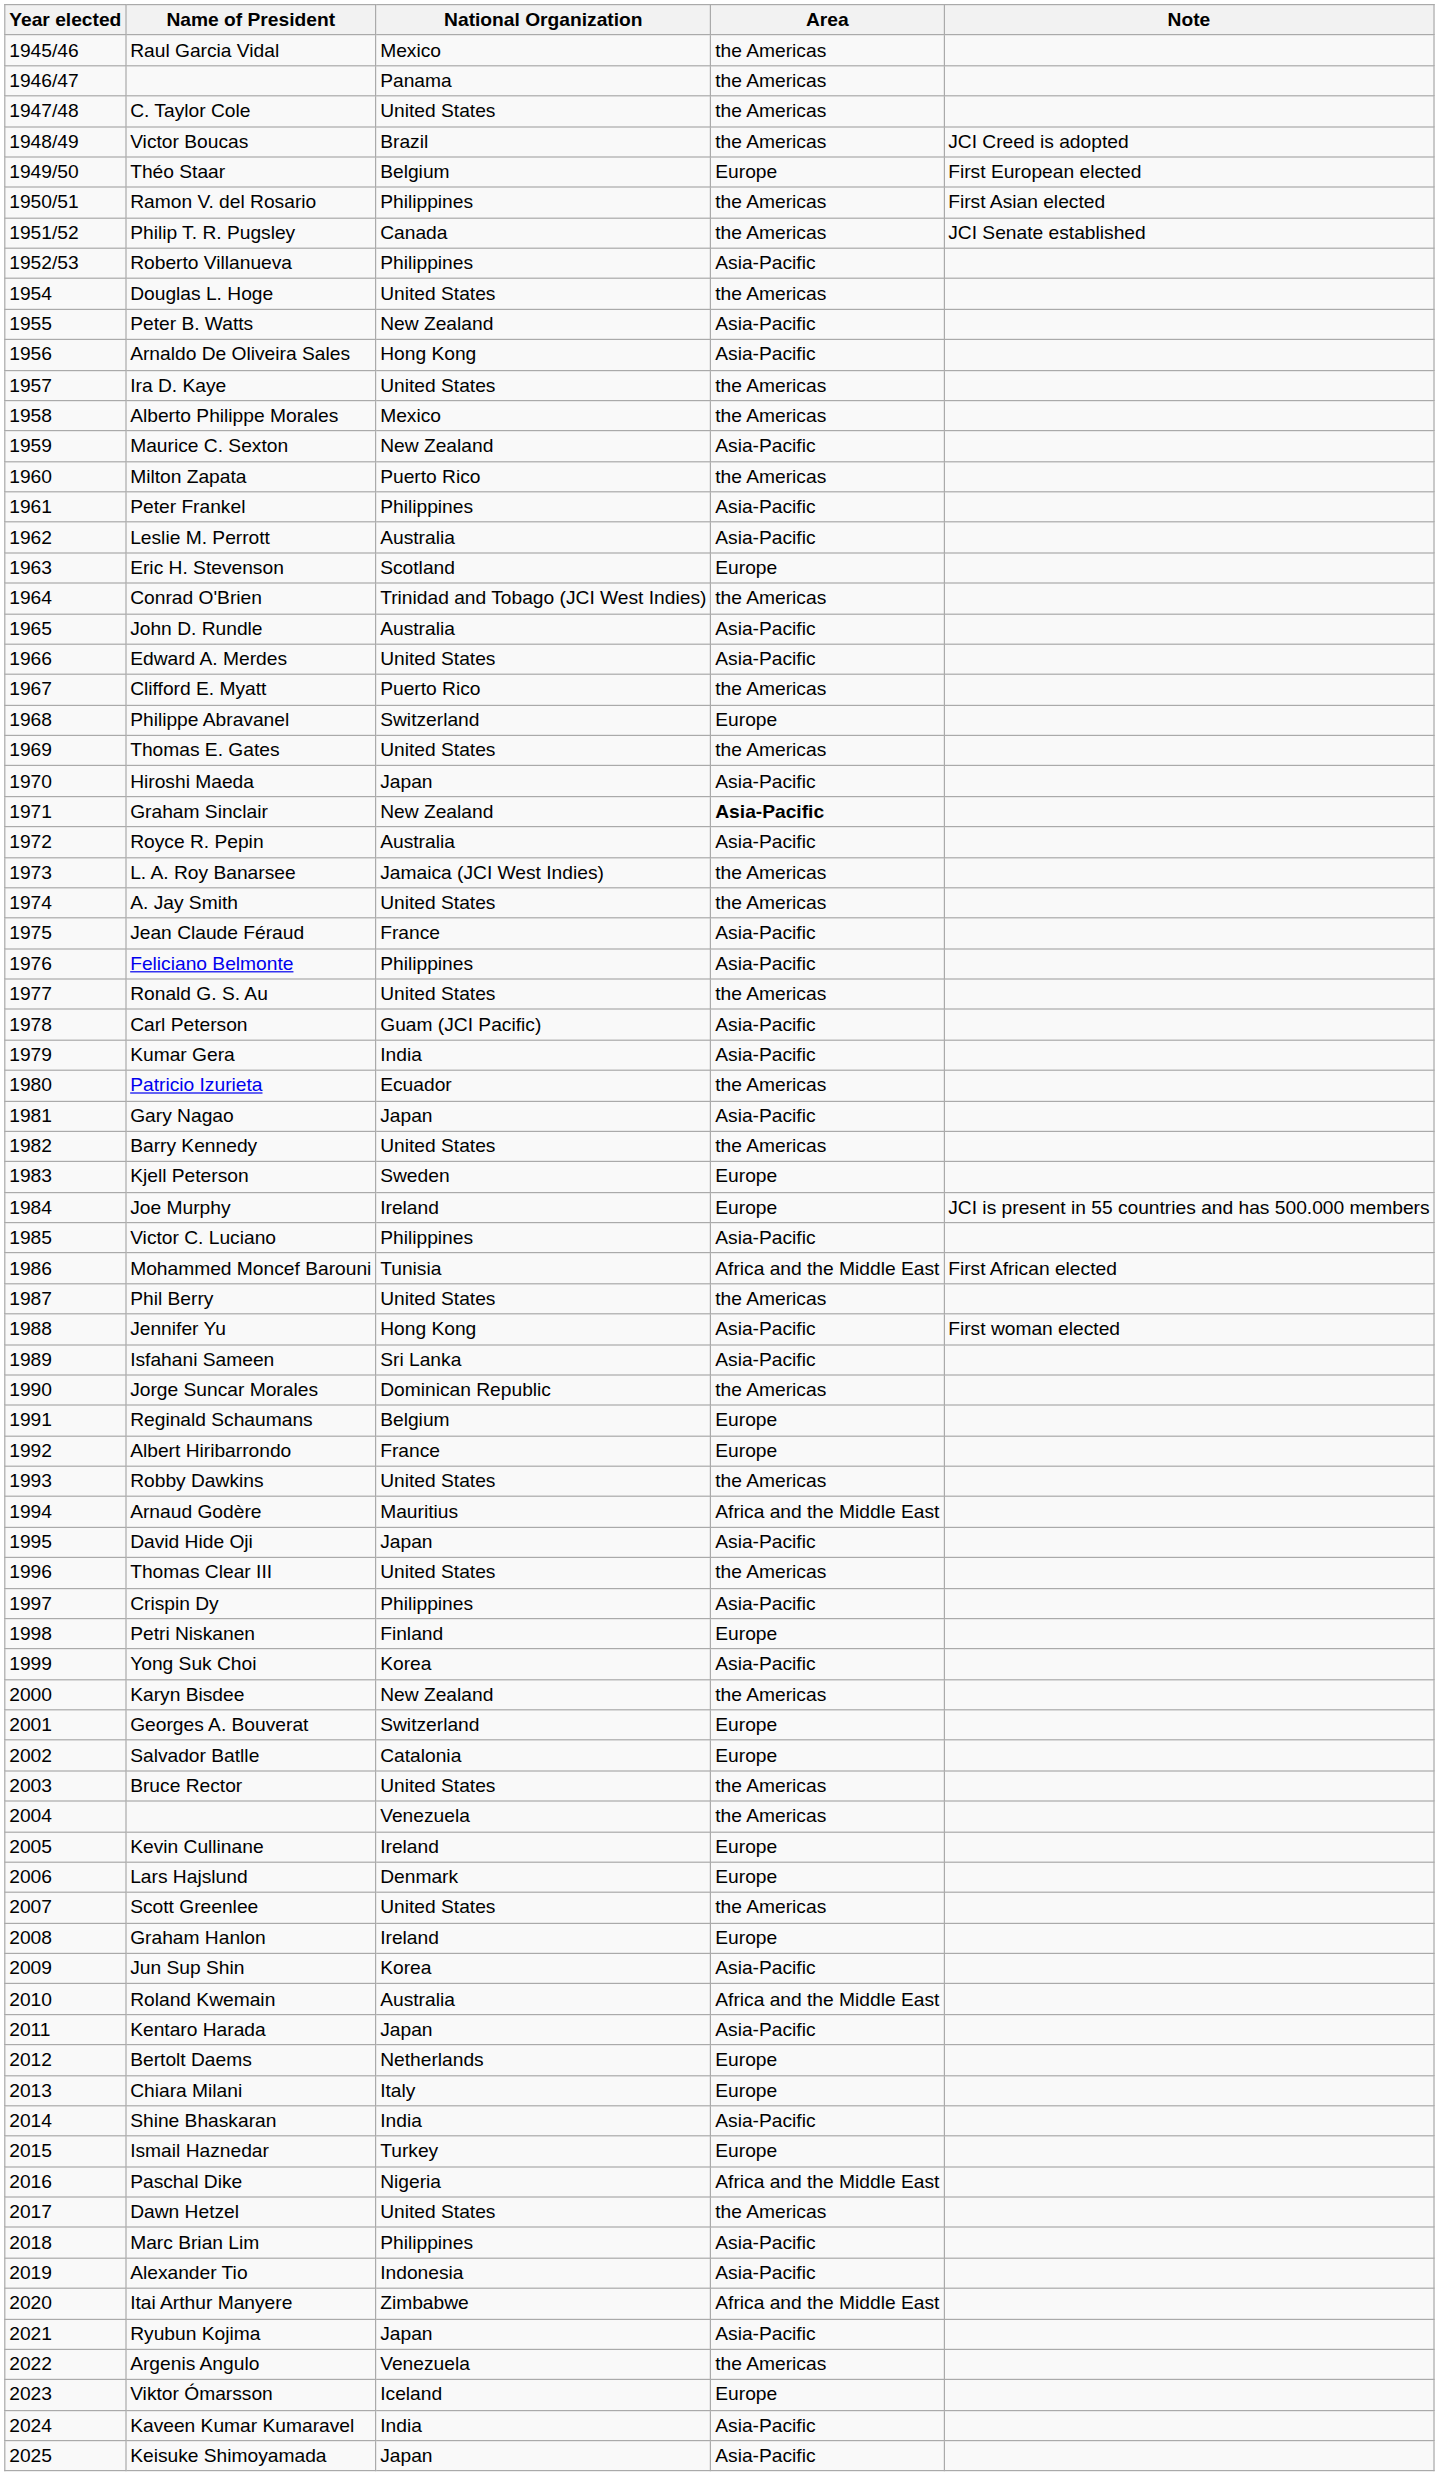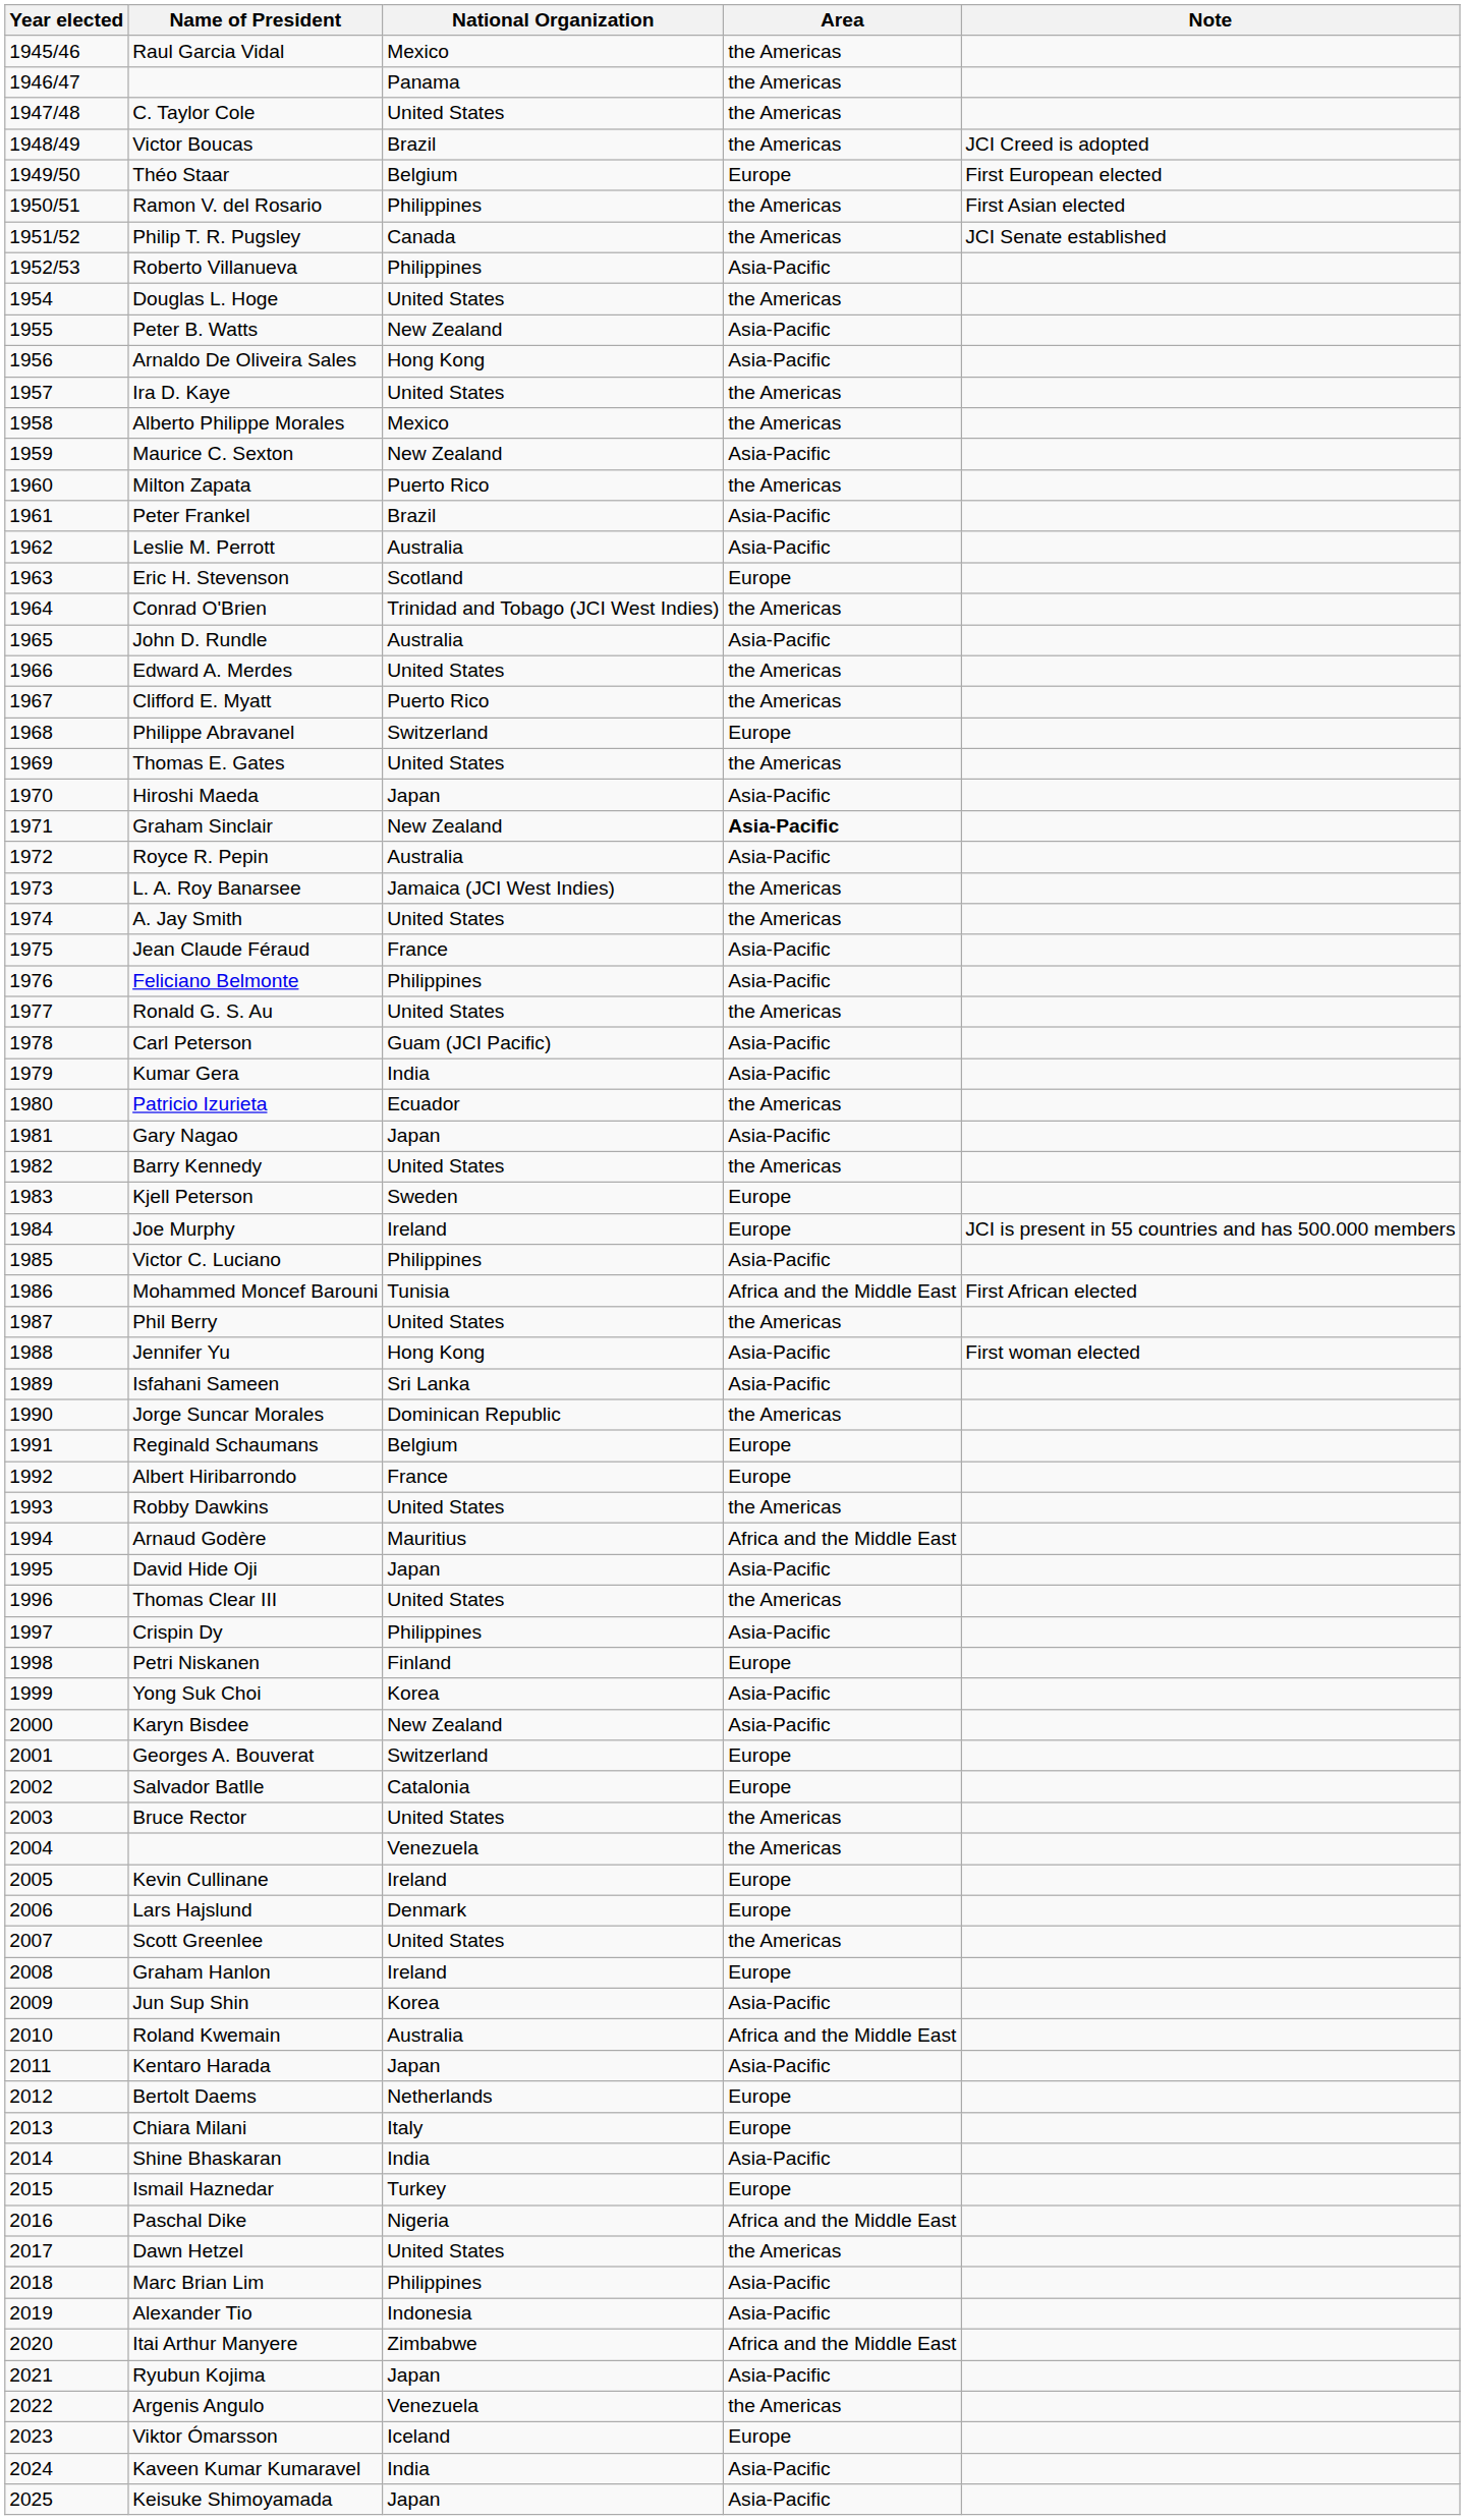 <table class="sortable wikitable" style="margin-left: auto; margin-right: auto;">
 <tr>
 <th>Year elected</th>
 <th>Name of President</th>
 <th>National Organization</th>
 <th>Area</th>
 <th>Note</th>
 </tr>
 <tr>
 <td>1945/46</td>
 <td>Raul Garcia Vidal</td>
 <td>Mexico</td>
 <td>the Americas</td>
 <td></td>
 </tr>
 <tr>
 <td>1946/47</td>
 <td></td>
 <td>Panama</td>
 <td>the Americas</td>
 <td></td>
 </tr>
 <tr>
 <td>1947/48</td>
 <td>C. Taylor Cole</td>
 <td>United States</td>
 <td>the Americas</td>
 <td></td>
 </tr>
 <tr>
 <td>1948/49</td>
 <td>Victor Boucas</td>
 <td>Brazil</td>
 <td>the Americas</td>
 <td>JCI Creed is adopted</td>
 </tr>
 <tr>
 <td>1949/50</td>
 <td>Théo Staar</td>
 <td>Belgium</td>
 <td>Europe</td>
 <td>First European elected</td>
 </tr>
 <tr>
 <td>1950/51</td>
 <td>Ramon V. del Rosario</td>
 <td>Philippines</td>
 <td>the Americas</td>
 <td>First Asian elected</td>
 </tr>
 <tr>
 <td>1951/52</td>
 <td>Philip T. R. Pugsley</td>
 <td>Canada</td>
 <td>the Americas</td>
 <td>JCI Senate established</td>
 </tr>
 <tr>
 <td>1952/53</td>
 <td>Roberto Villanueva</td>
 <td>Philippines</td>
 <td>Asia-Pacific</td>
 <td></td>
 </tr>
 <tr>
 <td>1954</td>
 <td>Douglas L. Hoge</td>
 <td>United States</td>
 <td>the Americas</td>
 <td></td>
 </tr>
 <tr>
 <td>1955</td>
 <td>Peter B. Watts</td>
 <td>New Zealand</td>
 <td>Asia-Pacific</td>
 <td></td>
 </tr>
 <tr>
 <td>1956</td>
 <td>Arnaldo De Oliveira Sales</td>
 <td>Hong Kong</td>
 <td>Asia-Pacific</td>
 <td></td>
 </tr>
 <tr>
 <td>1957</td>
 <td>Ira D. Kaye</td>
 <td>United States</td>
 <td>the Americas</td>
 <td></td>
 </tr>
 <tr>
 <td>1958</td>
 <td>Alberto Philippe Morales</td>
 <td>Mexico</td>
 <td>the Americas</td>
 <td></td>
 </tr>
 <tr>
 <td>1959</td>
 <td>Maurice C. Sexton</td>
 <td>New Zealand</td>
 <td>Asia-Pacific</td>
 <td></td>
 </tr>
 <tr>
 <td>1960</td>
 <td>Milton Zapata</td>
 <td>Puerto Rico</td>
 <td>the Americas</td>
 <td></td>
 </tr>
 <tr>
 <td>1961</td>
 <td>Peter Frankel</td>
-<td>Philippines</td>
+<td>Brazil</td>
 <td>Asia-Pacific</td>
 <td></td>
 </tr>
 <tr>
 <td>1962</td>
 <td>Leslie M. Perrott</td>
 <td>Australia</td>
 <td>Asia-Pacific</td>
 <td></td>
 </tr>
 <tr>
 <td>1963</td>
 <td>Eric H. Stevenson</td>
 <td>Scotland</td>
 <td>Europe</td>
 <td></td>
 </tr>
 <tr>
 <td>1964</td>
 <td>Conrad O'Brien</td>
 <td>Trinidad and Tobago (JCI West Indies)</td>
 <td>the Americas</td>
 <td></td>
 </tr>
 <tr>
 <td>1965</td>
 <td>John D. Rundle</td>
 <td>Australia</td>
 <td>Asia-Pacific</td>
 <td></td>
 </tr>
 <tr>
 <td>1966</td>
 <td>Edward A. Merdes</td>
 <td>United States</td>
-<td>Asia-Pacific</td>
+<td>the Americas</td>
 <td></td>
 </tr>
 <tr>
 <td>1967</td>
 <td>Clifford E. Myatt</td>
 <td>Puerto Rico</td>
 <td>the Americas</td>
 <td></td>
 </tr>
 <tr>
 <td>1968</td>
 <td>Philippe Abravanel</td>
 <td>Switzerland</td>
 <td>Europe</td>
 <td></td>
 </tr>
 <tr>
 <td>1969</td>
 <td>Thomas E. Gates</td>
 <td>United States</td>
 <td>the Americas</td>
 <td></td>
 </tr>
 <tr>
 <td>1970</td>
 <td>Hiroshi Maeda</td>
 <td>Japan</td>
 <td>Asia-Pacific</td>
 <td></td>
 </tr>
 <tr>
 <td>1971</td>
 <td>Graham Sinclair</td>
 <td>New Zealand</td>
 <td><strong>Asia-Pacific</strong></td>
 <td></td>
 </tr>
 <tr>
 <td>1972</td>
 <td>Royce R. Pepin</td>
 <td>Australia</td>
 <td>Asia-Pacific</td>
 <td></td>
 </tr>
 <tr>
 <td>1973</td>
 <td>L. A. Roy Banarsee</td>
 <td>Jamaica (JCI West Indies)</td>
 <td>the Americas</td>
 <td></td>
 </tr>
 <tr>
 <td>1974</td>
 <td>A. Jay Smith</td>
 <td>United States</td>
 <td>the Americas</td>
 <td></td>
 </tr>
 <tr>
 <td>1975</td>
 <td>Jean Claude Féraud</td>
 <td>France</td>
 <td>Asia-Pacific</td>
 <td></td>
 </tr>
 <tr>
 <td>1976</td>
 <td><a href='#'>Feliciano Belmonte</a></td>
 <td>Philippines</td>
 <td>Asia-Pacific</td>
 <td></td>
 </tr>
 <tr>
 <td>1977</td>
 <td>Ronald G. S. Au</td>
 <td>United States</td>
 <td>the Americas</td>
 <td></td>
 </tr>
 <tr>
 <td>1978</td>
 <td>Carl Peterson</td>
 <td>Guam (JCI Pacific)</td>
 <td>Asia-Pacific</td>
 <td></td>
 </tr>
 <tr>
 <td>1979</td>
 <td>Kumar Gera</td>
 <td>India</td>
 <td>Asia-Pacific</td>
 <td></td>
 </tr>
 <tr>
 <td>1980</td>
 <td><a href='#'>Patricio Izurieta</a></td>
 <td>Ecuador</td>
 <td>the Americas</td>
 <td></td>
 </tr>
 <tr>
 <td>1981</td>
 <td>Gary Nagao</td>
 <td>Japan</td>
 <td>Asia-Pacific</td>
 <td></td>
 </tr>
 <tr>
 <td>1982</td>
 <td Barry Kennedy (JCI)>Barry Kennedy</td>
 <td>United States</td>
 <td>the Americas</td>
 <td></td>
 </tr>
 <tr>
 <td>1983</td>
 <td>Kjell Peterson</td>
 <td>Sweden</td>
 <td>Europe</td>
 <td></td>
 </tr>
 <tr>
 <td>1984</td>
 <td>Joe Murphy</td>
 <td>Ireland</td>
 <td>Europe</td>
 <td>JCI is present in 55 countries and has 500.000 members</td>
 </tr>
 <tr>
 <td>1985</td>
 <td>Victor C. Luciano</td>
 <td>Philippines</td>
 <td>Asia-Pacific</td>
 <td></td>
 </tr>
 <tr>
 <td>1986</td>
 <td>Mohammed Moncef Barouni</td>
 <td>Tunisia</td>
 <td>Africa and the Middle East</td>
 <td>First African elected</td>
 </tr>
 <tr>
 <td>1987</td>
 <td>Phil Berry</td>
 <td>United States</td>
 <td>the Americas</td>
 <td></td>
 </tr>
 <tr>
 <td>1988</td>
 <td>Jennifer Yu</td>
 <td Hong Kong>Hong Kong</td>
 <td>Asia-Pacific</td>
 <td>First woman elected</td>
 </tr>
 <tr>
 <td>1989</td>
 <td>Isfahani Sameen</td>
 <td>Sri Lanka</td>
 <td>Asia-Pacific</td>
 <td></td>
 </tr>
 <tr>
 <td>1990</td>
 <td>Jorge Suncar Morales</td>
 <td>Dominican Republic</td>
 <td>the Americas</td>
 <td></td>
 </tr>
 <tr>
 <td>1991</td>
 <td>Reginald Schaumans</td>
 <td>Belgium</td>
 <td>Europe</td>
 <td></td>
 </tr>
 <tr>
 <td>1992</td>
 <td>Albert Hiribarrondo</td>
 <td>France</td>
 <td>Europe</td>
 <td></td>
 </tr>
 <tr>
 <td>1993</td>
 <td>Robby Dawkins</td>
 <td>United States</td>
 <td>the Americas</td>
 <td></td>
 </tr>
 <tr>
 <td>1994</td>
 <td>Arnaud Godère</td>
 <td>Mauritius</td>
 <td>Africa and the Middle East</td>
 <td></td>
 </tr>
 <tr>
 <td>1995</td>
 <td>David Hide Oji</td>
 <td>Japan</td>
 <td>Asia-Pacific</td>
 <td></td>
 </tr>
 <tr>
 <td>1996</td>
 <td>Thomas Clear III</td>
 <td>United States</td>
 <td>the Americas</td>
 <td></td>
 </tr>
 <tr>
 <td>1997</td>
 <td>Crispin Dy</td>
 <td>Philippines</td>
 <td>Asia-Pacific</td>
 <td></td>
 </tr>
 <tr>
 <td>1998</td>
 <td>Petri Niskanen</td>
 <td>Finland</td>
 <td>Europe</td>
 <td></td>
 </tr>
 <tr>
 <td>1999</td>
 <td>Yong Suk Choi</td>
 <td>Korea</td>
 <td>Asia-Pacific</td>
 <td></td>
 </tr>
 <tr>
 <td>2000</td>
 <td>Karyn Bisdee</td>
 <td>New Zealand</td>
-<td>the Americas</td>
+<td>Asia-Pacific</td>
 <td></td>
 </tr>
 <tr>
 <td>2001</td>
 <td>Georges A. Bouverat</td>
 <td>Switzerland</td>
 <td>Europe</td>
 <td></td>
 </tr>
 <tr>
 <td>2002</td>
 <td>Salvador Batlle</td>
 <td>Catalonia</td>
 <td>Europe</td>
 <td></td>
 </tr>
 <tr>
 <td>2003</td>
 <td>Bruce Rector</td>
 <td>United States</td>
 <td>the Americas</td>
 <td></td>
 </tr>
 <tr>
 <td>2004</td>
 <td></td>
 <td>Venezuela</td>
 <td>the Americas</td>
 <td></td>
 </tr>
 <tr>
 <td>2005</td>
 <td>Kevin Cullinane</td>
 <td>Ireland</td>
 <td>Europe</td>
 <td></td>
 </tr>
 <tr>
 <td>2006</td>
 <td>Lars Hajslund</td>
 <td>Denmark</td>
 <td>Europe</td>
 <td></td>
 </tr>
 <tr>
 <td>2007</td>
 <td>Scott Greenlee</td>
 <td>United States</td>
 <td>the Americas</td>
 <td></td>
 </tr>
 <tr>
 <td>2008</td>
 <td>Graham Hanlon</td>
 <td>Ireland</td>
 <td>Europe</td>
 <td></td>
 </tr>
 <tr>
 <td>2009</td>
 <td>Jun Sup Shin</td>
 <td>Korea</td>
 <td>Asia-Pacific</td>
 <td></td>
 </tr>
 <tr>
 <td>2010</td>
 <td>Roland Kwemain</td>
 <td>Australia</td>
 <td>Africa and the Middle East</td>
 <td></td>
 </tr>
 <tr>
 <td>2011</td>
 <td>Kentaro Harada</td>
 <td>Japan</td>
 <td>Asia-Pacific</td>
 <td></td>
 </tr>
 <tr>
 <td>2012</td>
 <td>Bertolt Daems</td>
 <td>Netherlands</td>
 <td>Europe</td>
 <td></td>
 </tr>
 <tr>
 <td>2013</td>
 <td>Chiara Milani</td>
 <td>Italy</td>
 <td>Europe</td>
 <td></td>
 </tr>
 <tr>
 <td>2014</td>
 <td>Shine Bhaskaran</td>
 <td>India</td>
 <td>Asia-Pacific</td>
 <td></td>
 </tr>
 <tr>
 <td>2015</td>
 <td>Ismail Haznedar</td>
 <td>Turkey</td>
 <td>Europe</td>
 </tr>
 <tr>
 <td>2016</td>
 <td>Paschal Dike</td>
 <td>Nigeria</td>
 <td>Africa and the Middle East</td>
 <td></td>
 </tr>
 <tr>
 <td>2017</td>
 <td>Dawn Hetzel</td>
 <td>United States</td>
 <td>the Americas</td>
 <td></td>
 </tr>
 <tr>
 <td>2018</td>
 <td>Marc Brian Lim</td>
 <td>Philippines</td>
 <td>Asia-Pacific</td>
 <td></td>
 </tr>
 <tr>
 <td>2019</td>
 <td>Alexander Tio</td>
 <td>Indonesia</td>
 <td>Asia-Pacific</td>
 <td></td>
 </tr>
 <tr>
 <td>2020</td>
 <td>Itai Arthur Manyere</td>
 <td>Zimbabwe</td>
 <td>Africa and the Middle East</td>
 <td></td>
 </tr>
 <tr>
 <td>2021</td>
 <td>Ryubun Kojima</td>
 <td>Japan</td>
 <td>Asia-Pacific</td>
 <td></td>
 </tr>
 <tr>
 <td>2022</td>
 <td>Argenis Angulo</td>
 <td>Venezuela</td>
 <td>the Americas</td>
 <td></td>
 </tr>
 <tr>
 <td>2023</td>
 <td>Viktor Ómarsson</td>
 <td>Iceland</td>
 <td>Europe</td>
 <td></td>
 </tr>
 <tr>
 <td>2024</td>
 <td>Kaveen Kumar Kumaravel</td>
 <td>India</td>
 <td>Asia-Pacific</td>
 <td></td>
 </tr>
 <tr>
 <td>2025</td>
 <td>Keisuke Shimoyamada</td>
 <td>Japan</td>
 <td>Asia-Pacific</td>
 </tr>
 </table>
